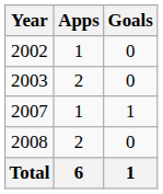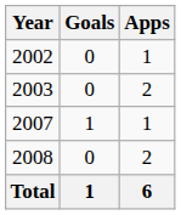 <table class="wikitable" style="font-size:90%; text-align: center">
 <tr>
 <th>Year</th>
+<th>Goals</th>
 <th>Apps</th>
-<th>Goals</th>
 </tr>
 <tr>
 <td>2002</td>
+<td>0</td>
 <td>1</td>
-<td>0</td>
 </tr>
 <tr>
 <td>2003</td>
+<td>0</td>
 <td>2</td>
-<td>0</td>
 </tr>
 <tr>
 <td>2007</td>
 <td>1</td>
 <td>1</td>
 </tr>
 <tr>
 <td>2008</td>
+<td>0</td>
 <td>2</td>
-<td>0</td>
 </tr>
 <tr>
 <th>Total</th>
+<th>1</th>
 <th>6</th>
-<th>1</th>
 </tr>
 </table>
